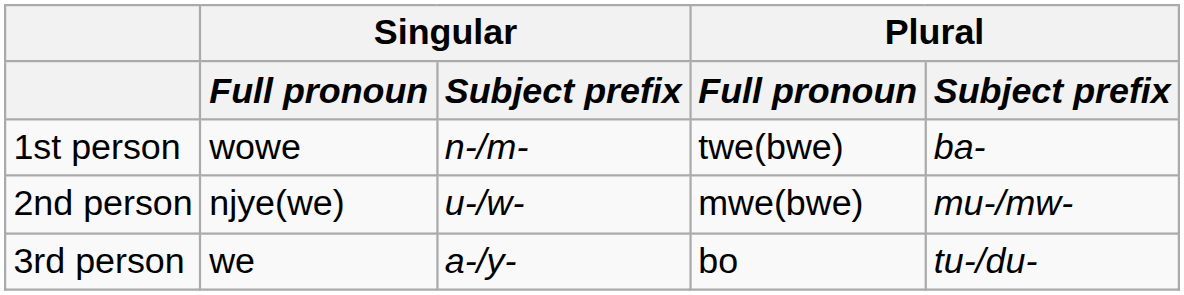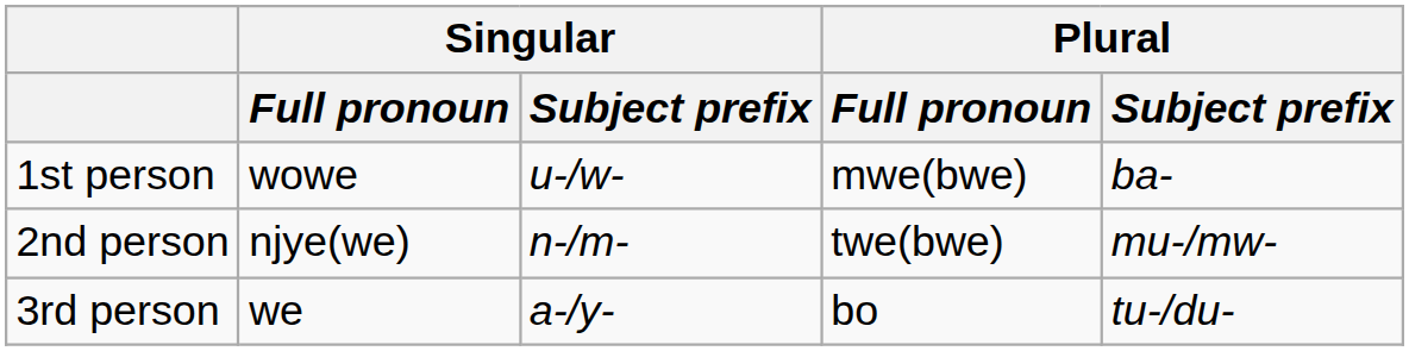 <table class="wikitable">
 <tr>
 <th></th>
 <th colspan=2>Singular</th>
 <th colspan=2>Plural</th>
 </tr>
 <tr>
 <th></th>
 <th><em>Full pronoun</em></th>
 <th><em>Subject prefix</em></th>
 <th><em>Full pronoun</em></th>
 <th><em>Subject prefix</em></th>
 </tr>
 <tr>
 <td>1st person</td>
 <td>wowe</td>
-<td><em>n-/m-</em></td>
-<td>twe(bwe)</td>
+<td><em>u-/w-</em></td>
+<td>mwe(bwe)</td>
 <td><em>ba-</em></td>
 </tr>
 <tr>
 <td>2nd person</td>
 <td>njye(we)</td>
-<td><em>u-/w-</em></td>
-<td>mwe(bwe)</td>
+<td><em>n-/m-</em></td>
+<td>twe(bwe)</td>
 <td><em>mu-/mw-</em></td>
 </tr>
 <tr>
 <td>3rd person</td>
 <td>we</td>
 <td><em>a-/y-</em></td>
 <td>bo</td>
 <td><em>tu-/du-</em></td>
 </tr>
 </table>
